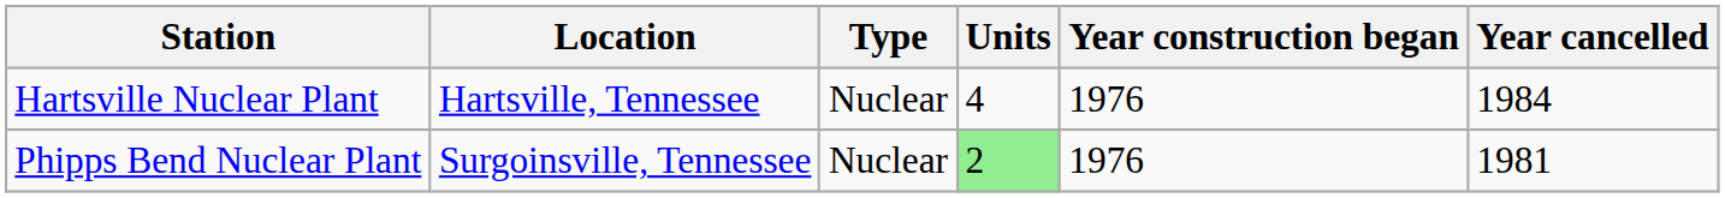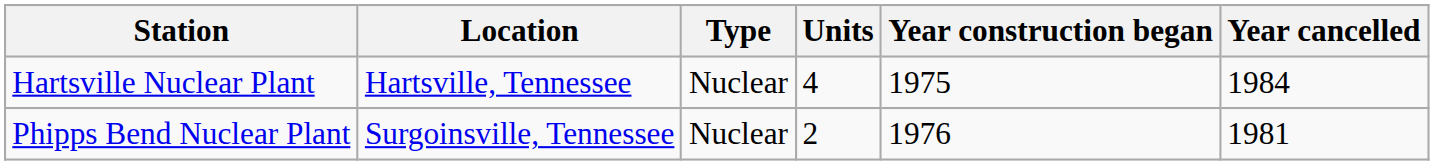 <table class="wikitable sortable" style="font-size:95%;">
 <tr>
 <th>Station</th>
 <th>Location</th>
 <th>Type</th>
 <th>Units</th>
 <th>Year construction began</th>
 <th>Year cancelled</th>
 </tr>
 <tr>
 <td><a href='#'>Hartsville Nuclear Plant</a></td>
 <td><a href='#'>Hartsville, Tennessee</a></td>
 <td>Nuclear</td>
 <td>4</td>
-<td>1976</td>
+<td>1975</td>
 <td>1984</td>
 </tr>
 <tr>
 <td><a href='#'>Phipps Bend Nuclear Plant</a></td>
 <td><a href='#'>Surgoinsville, Tennessee</a></td>
 <td>Nuclear</td>
-<td style="background: lightgreen;">2</td>
+<td>2</td>
 <td>1976</td>
 <td>1981</td>
 </tr>
 </table>
